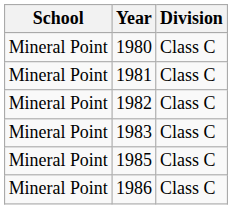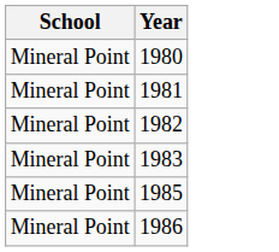 <table class="wikitable">
 <tr>
 <th>School</th>
 <th>Year</th>
-<th>Division</th>
 </tr>
 <tr>
 <td>Mineral Point</td>
 <td>1980</td>
-<td>Class C</td>
 </tr>
 <tr>
 <td>Mineral Point</td>
 <td>1981</td>
-<td>Class C</td>
 </tr>
 <tr>
 <td>Mineral Point</td>
 <td>1982</td>
-<td>Class C</td>
 </tr>
 <tr>
 <td>Mineral Point</td>
 <td>1983</td>
-<td>Class C</td>
 </tr>
 <tr>
 <td>Mineral Point</td>
 <td>1985</td>
-<td>Class C</td>
 </tr>
 <tr>
 <td>Mineral Point</td>
 <td>1986</td>
-<td>Class C</td>
 </tr>
 </table>
